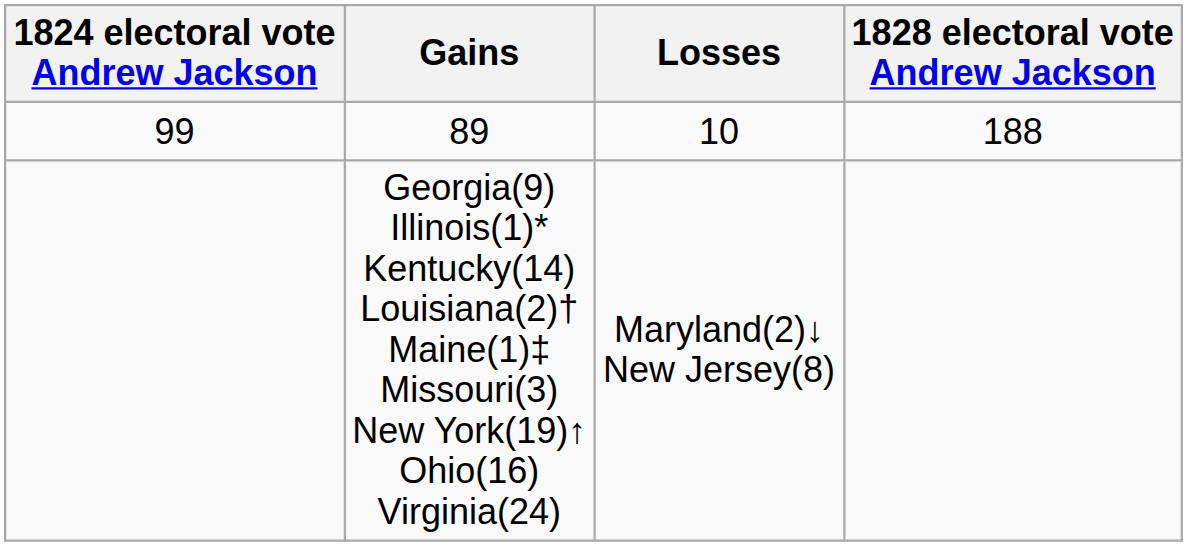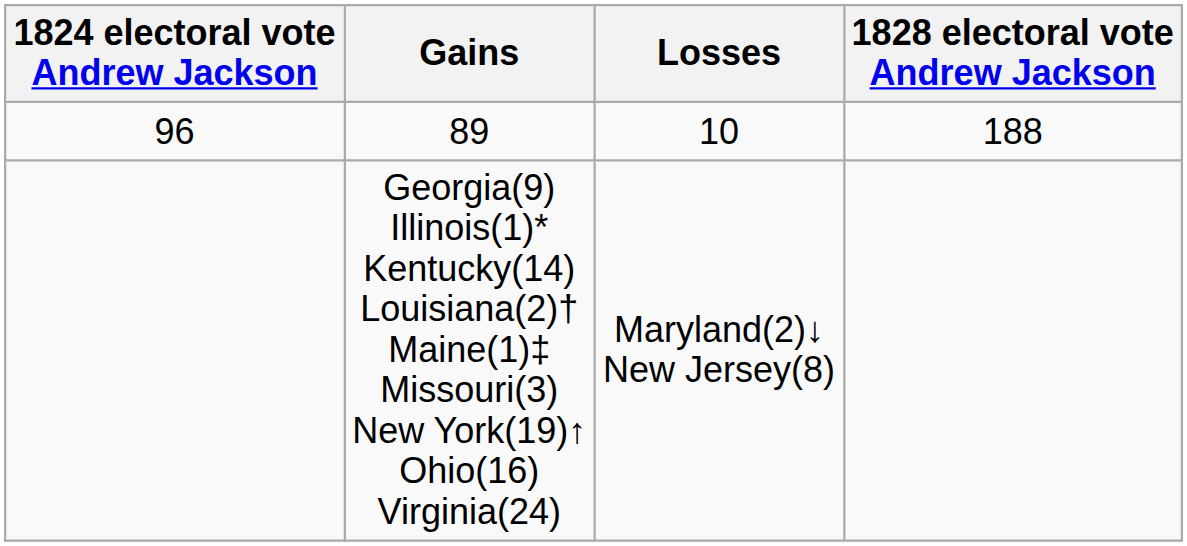 <table class="wikitable" style="text-align:center">
 <tr>
 <th>1824 electoral vote<br><a href='#'>Andrew Jackson</a></th>
 <th>Gains</th>
 <th>Losses</th>
 <th>1828 electoral vote<br><a href='#'>Andrew Jackson</a></th>
 </tr>
 <tr>
-<td>99</td>
+<td>96</td>
 <td> 89</td>
 <td> 10</td>
 <td>188</td>
 </tr>
 <tr>
 <td></td>
 <td>Georgia(9)<br>Illinois(1)*<br>Kentucky(14)<br>Louisiana(2)†<br>Maine(1)‡<br>Missouri(3)<br>New York(19)↑<br>Ohio(16)<br>Virginia(24)</td>
 <td>Maryland(2)↓<br>New Jersey(8)</td>
 <td></td>
 </tr>
 </table>
